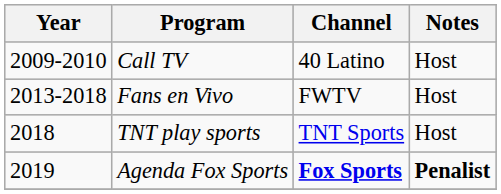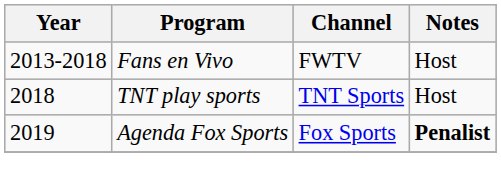 <table class="wikitable" style="font-size: 90%;">
 <tr>
 <th>Year</th>
 <th>Program</th>
 <th>Channel</th>
 <th>Notes</th>
-</tr>
-<tr>
-<td>2009-2010</td>
-<td><em>Call TV</em></td>
-<td>40 Latino</td>
-<td>Host</td>
 </tr>
 <tr>
 <td>2013-2018</td>
 <td><em>Fans en Vivo</em></td>
 <td>FWTV</td>
 <td>Host</td>
 </tr>
 <tr>
 <td>2018</td>
 <td><em>TNT play sports</em></td>
 <td><a href='#'>TNT Sports</a></td>
 <td>Host</td>
 </tr>
 <tr>
 <td>2019</td>
 <td><em>Agenda Fox Sports</em></td>
-<td><strong><a href='#'>Fox Sports</a></strong></td>
+<td><a href='#'>Fox Sports</a></td>
 <td><strong>Penalist</strong></td>
 </tr>
 <tr>
 </tr>
 </table>
